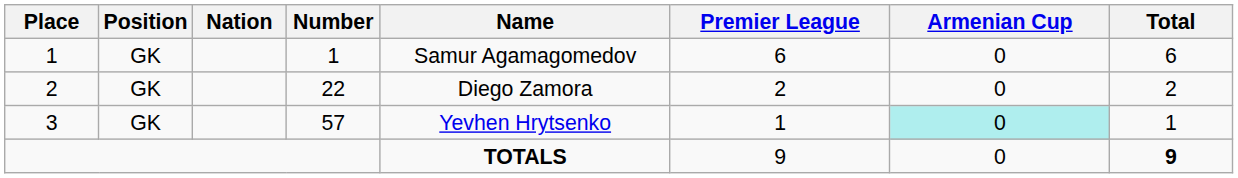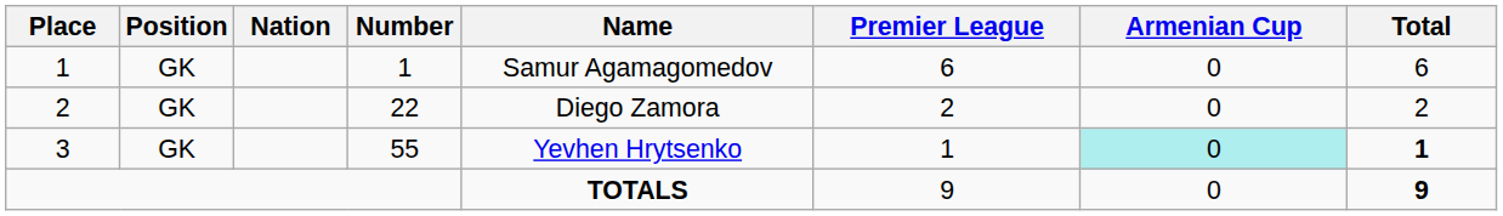 <table class="wikitable" style="font-size: 95%; text-align: center;">
 <tr>
 <th width=60>Place</th>
 <th width=60>Position</th>
 <th width=60>Nation</th>
 <th width=60>Number</th>
 <th width=200>Name</th>
 <th width=150><a href='#'>Premier League</a></th>
 <th width=150><a href='#'>Armenian Cup</a></th>
 <th width=80><strong>Total</strong></th>
 </tr>
 <tr>
 <td>1</td>
 <td>GK</td>
 <td></td>
 <td>1</td>
 <td>Samur Agamagomedov</td>
 <td>6</td>
 <td>0</td>
 <td>6</td>
 </tr>
 <tr>
 <td>2</td>
 <td>GK</td>
 <td></td>
 <td>22</td>
 <td>Diego Zamora</td>
 <td>2</td>
 <td>0</td>
 <td>2</td>
 </tr>
 <tr>
 <td>3</td>
 <td>GK</td>
 <td></td>
-<td>57</td>
+<td>55</td>
 <td><a href='#'>Yevhen Hrytsenko</a></td>
 <td>1</td>
 <td style="background: paleturquoise;">0</td>
-<td>1</td>
+<td><strong>1</strong></td>
 </tr>
 <tr>
 <td colspan="4"></td>
 <td><strong>TOTALS</strong></td>
 <td>9</td>
 <td>0</td>
 <td><strong>9</strong></td>
 </tr>
 </table>
